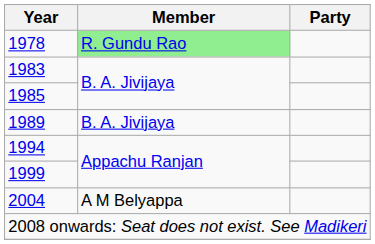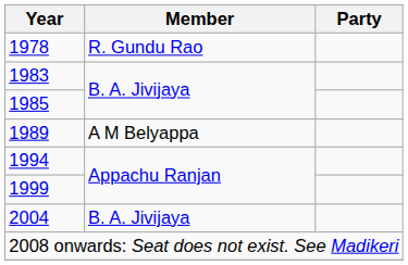 <table class="wikitable sortable">
 <tr>
 <th>Year</th>
 <th>Member</th>
 <th colspan="2">Party</th>
 </tr>
 <tr>
 <td><a href='#'>1978</a></td>
-<td style="background: lightgreen;"><a href='#'>R. Gundu Rao</a></td>
+<td><a href='#'>R. Gundu Rao</a></td>
 <td></td>
 </tr>
 <tr>
 <td><a href='#'>1983</a></td>
 <td rowspan="2"><a href='#'>B. A. Jivijaya</a></td>
 <td></td>
 </tr>
 <tr>
 <td><a href='#'>1985</a></td>
 </tr>
 <tr>
 <td><a href='#'>1989</a></td>
-<td><a href='#'>B. A. Jivijaya</a></td>
+<td>A M Belyappa</td>
 <td></td>
 </tr>
 <tr>
 <td><a href='#'>1994</a></td>
 <td rowspan="2"><a href='#'>Appachu Ranjan</a></td>
 <td></td>
 </tr>
 <tr>
 <td><a href='#'>1999</a></td>
 </tr>
 <tr>
 <td><a href='#'>2004</a></td>
-<td>A M Belyappa</td>
+<td><a href='#'>B. A. Jivijaya</a></td>
 <td></td>
 </tr>
 <tr>
 <td colspan=4 align=center>2008 onwards: <em>Seat does not exist. See <a href='#'>Madikeri</a></em></td>
 </tr>
 <tr>
 </tr>
 </table>
